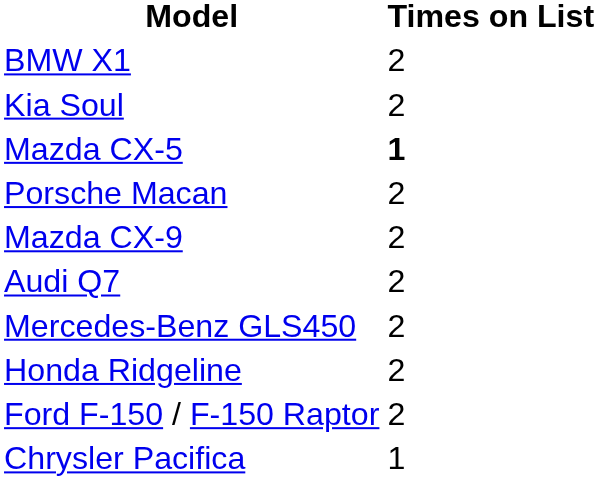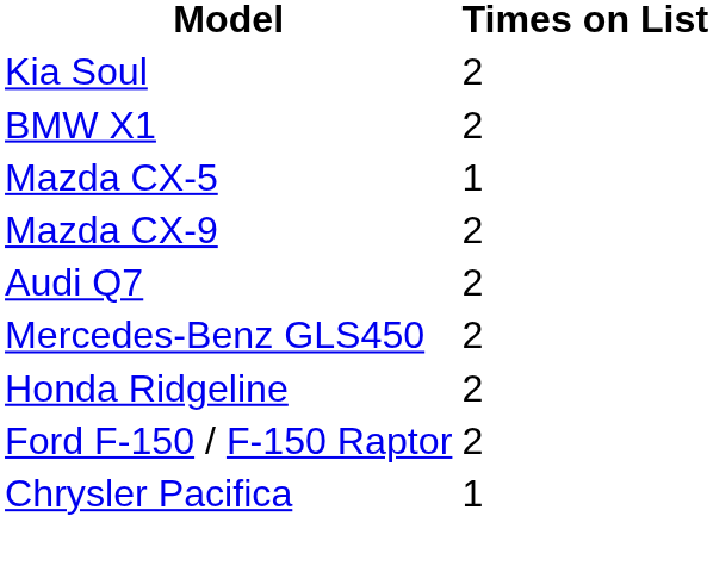 <table>
 <tr>
 <th>Model</th>
 <th>Times on List</th>
 </tr>
 <tr>
+<td><a href='#'>Kia Soul</a></td>
+<td>2</td>
+</tr>
+<tr>
 <td><a href='#'>BMW X1</a></td>
 <td>2</td>
 </tr>
 <tr>
-<td><a href='#'>Kia Soul</a></td>
-<td>2</td>
-</tr>
-<tr>
 <td><a href='#'>Mazda CX-5</a></td>
-<td><strong>1</strong></td>
-</tr>
-<tr>
-<td><a href='#'>Porsche Macan</a></td>
-<td>2</td>
+<td>1</td>
 </tr>
 <tr>
 <td><a href='#'>Mazda CX-9</a></td>
 <td>2</td>
 </tr>
 <tr>
 <td><a href='#'>Audi Q7</a></td>
 <td>2</td>
 </tr>
 <tr>
 <td><a href='#'>Mercedes-Benz GLS450</a></td>
 <td>2</td>
 </tr>
 <tr>
 <td><a href='#'>Honda Ridgeline</a></td>
 <td>2</td>
 </tr>
 <tr>
 <td><a href='#'>Ford F-150</a> / <a href='#'>F-150 Raptor</a></td>
 <td>2</td>
 </tr>
 <tr>
 <td><a href='#'>Chrysler Pacifica</a></td>
 <td>1</td>
 </tr>
 </table>
